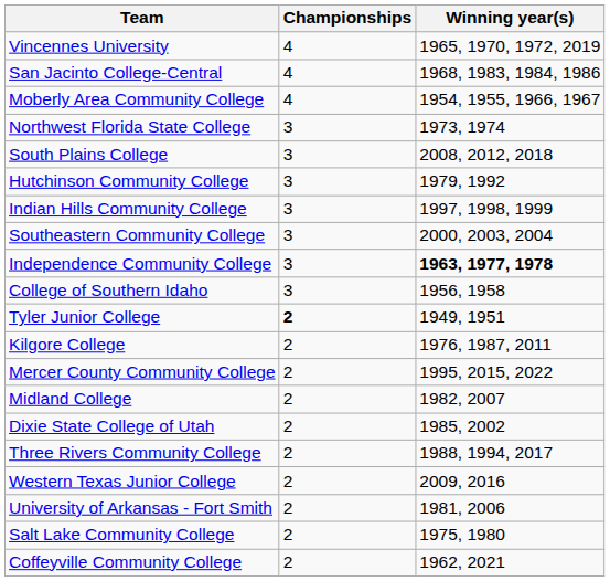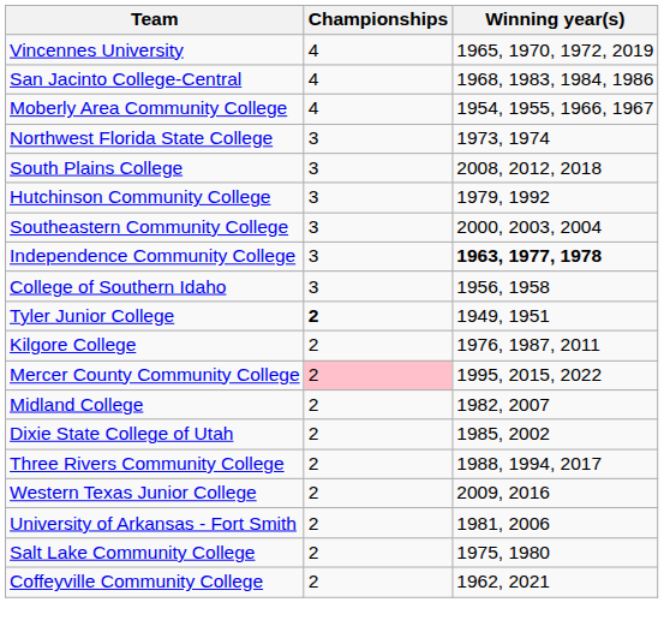 <table class="wikitable">
 <tr>
 <th>Team</th>
 <th>Championships</th>
 <th>Winning year(s)</th>
 </tr>
 <tr>
 <td><a href='#'>Vincennes University</a></td>
 <td>4</td>
 <td>1965, 1970, 1972, 2019</td>
 </tr>
 <tr>
 <td><a href='#'>San Jacinto College-Central</a></td>
 <td>4</td>
 <td>1968, 1983, 1984, 1986</td>
 </tr>
 <tr>
 <td><a href='#'>Moberly Area Community College</a></td>
 <td>4</td>
 <td>1954, 1955, 1966, 1967</td>
 </tr>
 <tr>
 <td><a href='#'>Northwest Florida State College</a></td>
 <td>3</td>
 <td>1973, 1974</td>
 </tr>
 <tr>
 <td><a href='#'>South Plains College</a></td>
 <td>3</td>
 <td>2008, 2012, 2018</td>
 </tr>
 <tr>
 <td><a href='#'>Hutchinson Community College</a></td>
 <td>3</td>
 <td>1979, 1992</td>
 </tr>
 <tr>
-<td><a href='#'>Indian Hills Community College</a></td>
-<td>3</td>
-<td>1997, 1998, 1999</td>
-</tr>
-<tr>
 <td><a href='#'>Southeastern Community College</a></td>
 <td>3</td>
 <td>2000, 2003, 2004</td>
 </tr>
 <tr>
 <td><a href='#'>Independence Community College</a></td>
 <td>3</td>
 <td><strong>1963, 1977, 1978</strong></td>
 </tr>
 <tr>
 <td><a href='#'>College of Southern Idaho</a></td>
 <td>3</td>
 <td>1956, 1958</td>
 </tr>
 <tr>
 <td><a href='#'>Tyler Junior College</a></td>
 <td><strong>2</strong></td>
 <td>1949, 1951</td>
 </tr>
 <tr>
 <td><a href='#'>Kilgore College</a></td>
 <td>2</td>
 <td>1976, 1987, 2011</td>
 </tr>
 <tr>
 <td><a href='#'>Mercer County Community College</a></td>
-<td>2</td>
+<td style="background: pink;">2</td>
 <td>1995, 2015, 2022</td>
 </tr>
 <tr>
 <td><a href='#'>Midland College</a></td>
 <td>2</td>
 <td>1982, 2007</td>
 </tr>
 <tr>
 <td><a href='#'>Dixie State College of Utah</a></td>
 <td>2</td>
 <td>1985, 2002</td>
 </tr>
 <tr>
 <td><a href='#'>Three Rivers Community College</a></td>
 <td>2</td>
 <td>1988, 1994, 2017</td>
 </tr>
 <tr>
 <td><a href='#'>Western Texas Junior College</a></td>
 <td>2</td>
 <td>2009, 2016</td>
 </tr>
 <tr>
 <td><a href='#'>University of Arkansas - Fort Smith</a></td>
 <td>2</td>
 <td>1981, 2006</td>
 </tr>
 <tr>
 <td><a href='#'>Salt Lake Community College </a></td>
 <td>2</td>
 <td>1975, 1980</td>
 </tr>
 <tr>
 <td><a href='#'>Coffeyville Community College</a></td>
 <td>2</td>
 <td>1962, 2021</td>
 </tr>
 </table>
